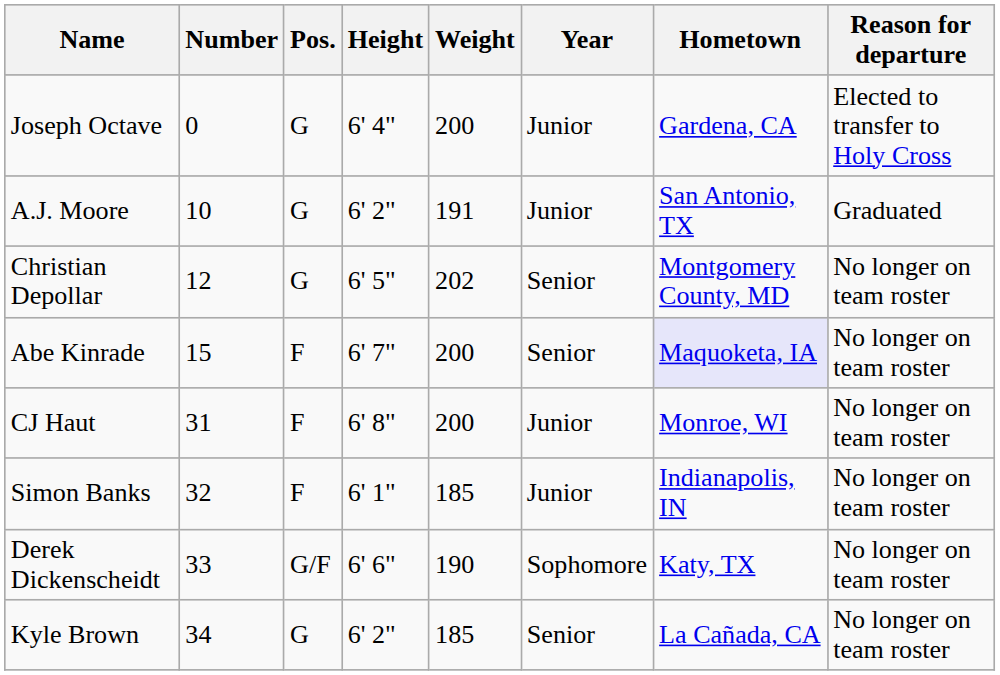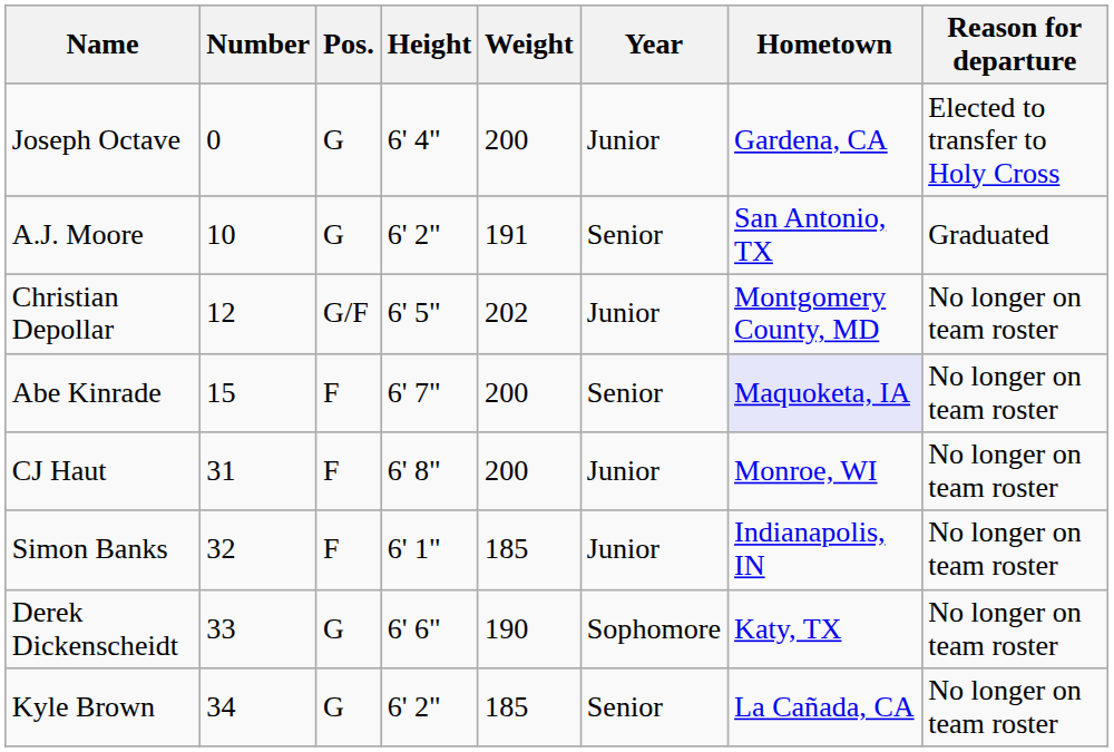 <table class="wikitable sortable" border="1">
 <tr>
 <th>Name</th>
 <th>Number</th>
 <th>Pos.</th>
 <th>Height</th>
 <th>Weight</th>
 <th>Year</th>
 <th>Hometown</th>
 <th class="unsortable">Reason for departure</th>
 </tr>
 <tr>
 <td>Joseph Octave</td>
 <td>0</td>
 <td>G</td>
 <td>6' 4"</td>
 <td>200</td>
 <td>Junior</td>
 <td><a href='#'>Gardena, CA</a></td>
 <td>Elected to transfer to <a href='#'>Holy Cross</a></td>
 </tr>
 <tr>
 <td>A.J. Moore</td>
 <td>10</td>
 <td>G</td>
 <td>6' 2"</td>
 <td>191</td>
-<td>Junior</td>
+<td>Senior</td>
 <td><a href='#'>San Antonio, TX</a></td>
 <td>Graduated</td>
 </tr>
 <tr>
 <td>Christian Depollar</td>
 <td>12</td>
-<td>G</td>
+<td>G/F</td>
 <td>6' 5"</td>
 <td>202</td>
-<td>Senior</td>
+<td>Junior</td>
 <td><a href='#'>Montgomery County, MD</a></td>
 <td>No longer on team roster</td>
 </tr>
 <tr>
 <td>Abe Kinrade</td>
 <td>15</td>
 <td>F</td>
 <td>6' 7"</td>
 <td>200</td>
 <td>Senior</td>
 <td style="background: lavender;"><a href='#'>Maquoketa, IA</a></td>
 <td>No longer on team roster</td>
 </tr>
 <tr>
 <td>CJ Haut</td>
 <td>31</td>
 <td>F</td>
 <td>6' 8"</td>
 <td>200</td>
 <td>Junior</td>
 <td><a href='#'>Monroe, WI</a></td>
 <td>No longer on team roster</td>
 </tr>
 <tr>
 <td>Simon Banks</td>
 <td>32</td>
 <td>F</td>
 <td>6' 1"</td>
 <td>185</td>
 <td>Junior</td>
 <td><a href='#'>Indianapolis, IN</a></td>
 <td>No longer on team roster</td>
 </tr>
 <tr>
 <td>Derek Dickenscheidt</td>
 <td>33</td>
-<td>G/F</td>
+<td>G</td>
 <td>6' 6"</td>
 <td>190</td>
 <td>Sophomore</td>
 <td><a href='#'>Katy, TX</a></td>
 <td>No longer on team roster</td>
 </tr>
 <tr>
 <td>Kyle Brown</td>
 <td>34</td>
 <td>G</td>
 <td>6' 2"</td>
 <td>185</td>
 <td>Senior</td>
 <td><a href='#'>La Cañada, CA</a></td>
 <td>No longer on team roster</td>
 </tr>
 </table>
